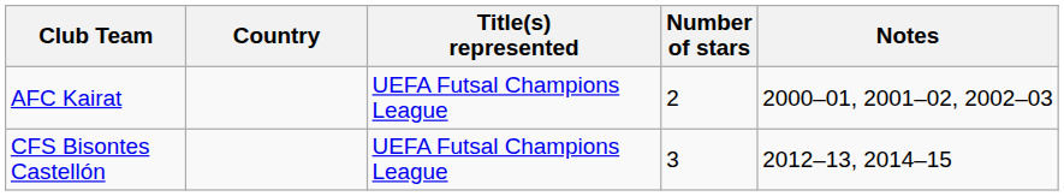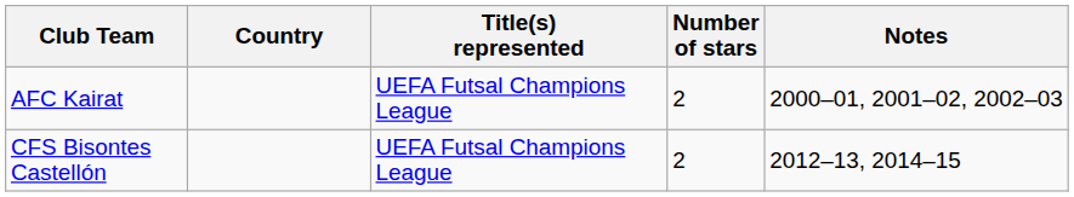 <table class="wikitable sortable">
 <tr>
 <th width=120>Club Team</th>
 <th width=120>Country</th>
 <th width=200>Title(s)<br>represented</th>
 <th>Number<br>of stars</th>
 <th class="unsortable">Notes</th>
 </tr>
 <tr>
 <td><a href='#'>AFC Kairat</a></td>
 <td></td>
 <td><a href='#'>UEFA Futsal Champions League</a></td>
 <td>2</td>
 <td>2000–01, 2001–02, 2002–03</td>
 </tr>
 <tr>
 <td><a href='#'>CFS Bisontes Castellón</a></td>
 <td></td>
 <td><a href='#'>UEFA Futsal Champions League</a></td>
-<td>3</td>
+<td>2</td>
 <td>2012–13, 2014–15</td>
 </tr>
 </table>
